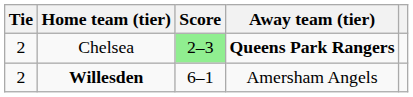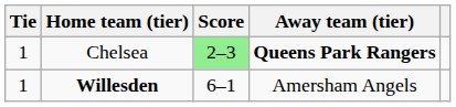 <table class="wikitable" style="text-align:center; font-size:85%">
 <tr>
 <th>Tie</th>
 <th>Home team (tier)</th>
 <th>Score</th>
 <th>Away team (tier)</th>
 <th></th>
 </tr>
 <tr>
-<td align="center">2</td>
+<td align="center">1</td>
 <td>Chelsea</td>
 <td align="center" style="background: lightgreen;">2–3</td>
 <td><strong>Queens Park Rangers</strong></td>
 <td></td>
 </tr>
 <tr>
-<td align="center">2</td>
+<td align="center">1</td>
 <td><strong>Willesden</strong></td>
 <td align="center">6–1</td>
 <td>Amersham Angels</td>
 <td></td>
 </tr>
 </table>
